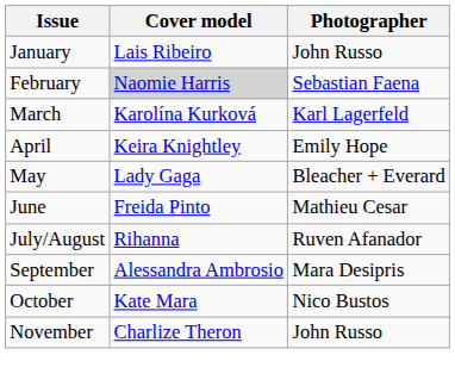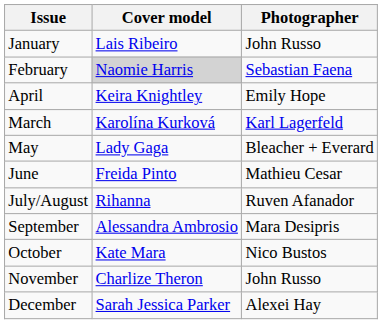 <table class="sortable wikitable">
 <tr>
 <th>Issue</th>
 <th>Cover model</th>
 <th>Photographer</th>
 </tr>
 <tr>
 <td>January</td>
 <td><a href='#'>Lais Ribeiro</a></td>
 <td>John Russo</td>
 </tr>
 <tr>
 <td>February</td>
 <td style="background: lightgrey;"><a href='#'>Naomie Harris</a></td>
 <td><a href='#'>Sebastian Faena</a></td>
 </tr>
 <tr>
+<td>April</td>
+<td><a href='#'>Keira Knightley</a></td>
+<td>Emily Hope</td>
+</tr>
+<tr>
 <td>March</td>
 <td><a href='#'>Karolína Kurková</a></td>
 <td><a href='#'>Karl Lagerfeld</a></td>
-</tr>
-<tr>
-<td>April</td>
-<td><a href='#'>Keira Knightley</a></td>
-<td>Emily Hope</td>
 </tr>
 <tr>
 <td>May</td>
 <td><a href='#'>Lady Gaga</a></td>
 <td>Bleacher + Everard</td>
 </tr>
 <tr>
 <td>June</td>
 <td><a href='#'>Freida Pinto</a></td>
 <td>Mathieu Cesar</td>
 </tr>
 <tr>
 <td>July/August</td>
 <td><a href='#'>Rihanna</a></td>
 <td>Ruven Afanador</td>
 </tr>
 <tr>
 <td>September</td>
 <td><a href='#'>Alessandra Ambrosio</a></td>
 <td>Mara Desipris</td>
 </tr>
 <tr>
 <td>October</td>
 <td><a href='#'>Kate Mara</a></td>
 <td>Nico Bustos</td>
 </tr>
 <tr>
 <td>November</td>
 <td><a href='#'>Charlize Theron</a></td>
 <td>John Russo</td>
 </tr>
+<tr>
+<td>December</td>
+<td><a href='#'>Sarah Jessica Parker</a></td>
+<td>Alexei Hay</td>
+</tr>
 </table>
